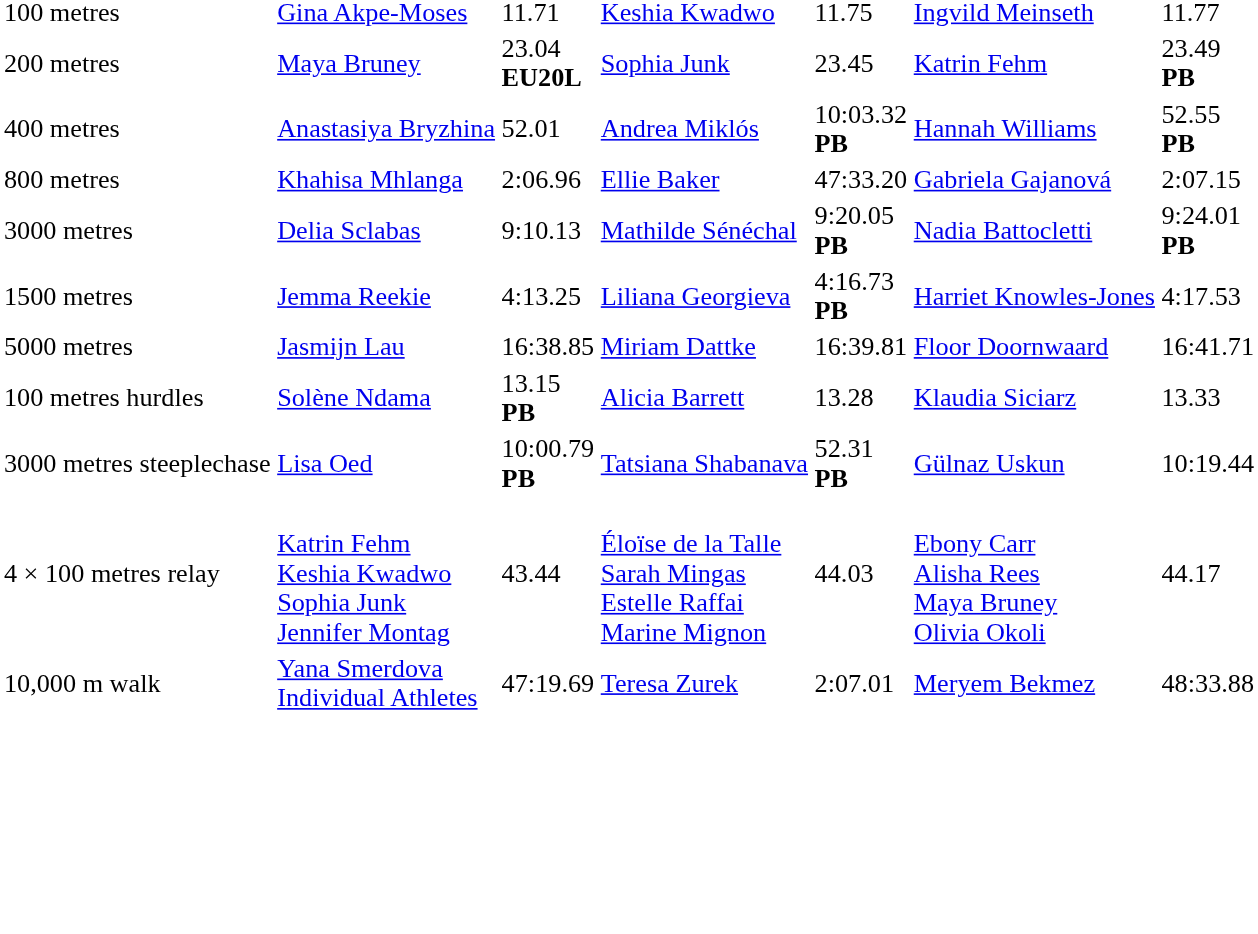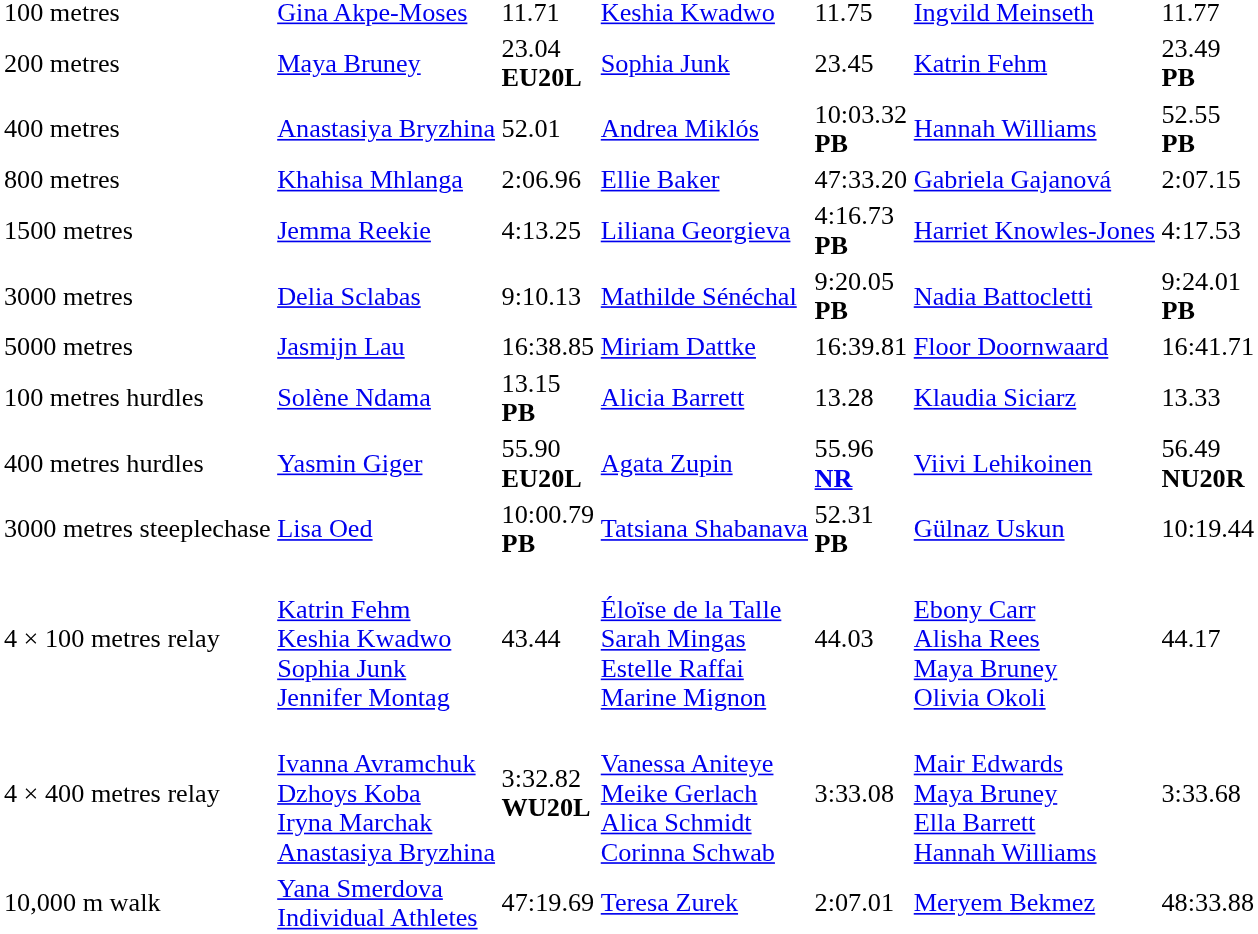 <table>
 <tr>
 <td>100 metres</td>
 <td><a href='#'>Gina Akpe-Moses</a><br></td>
 <td>11.71</td>
 <td><a href='#'>Keshia Kwadwo</a><br></td>
 <td>11.75</td>
 <td><a href='#'>Ingvild Meinseth</a><br></td>
 <td>11.77</td>
 </tr>
 <tr>
 <td>200 metres</td>
 <td><a href='#'>Maya Bruney</a><br></td>
 <td>23.04<br><strong>EU20L</strong></td>
 <td><a href='#'>Sophia Junk</a><br></td>
 <td>23.45</td>
 <td><a href='#'>Katrin Fehm</a><br></td>
 <td>23.49<br><strong>PB</strong></td>
 </tr>
 <tr>
 <td>400 metres</td>
 <td><a href='#'>Anastasiya Bryzhina</a><br></td>
 <td>52.01</td>
 <td><a href='#'>Andrea Miklós</a><br></td>
 <td>10:03.32<br><strong>PB</strong></td>
 <td><a href='#'>Hannah Williams</a><br></td>
 <td>52.55<br><strong>PB</strong></td>
 </tr>
 <tr>
 <td>800 metres</td>
 <td><a href='#'>Khahisa Mhlanga</a><br></td>
 <td>2:06.96</td>
 <td><a href='#'>Ellie Baker</a><br></td>
 <td>47:33.20</td>
 <td><a href='#'>Gabriela Gajanová</a><br></td>
 <td>2:07.15</td>
 </tr>
 <tr>
+<td>1500 metres</td>
+<td><a href='#'>Jemma Reekie</a><br></td>
+<td>4:13.25</td>
+<td><a href='#'>Liliana Georgieva</a><br></td>
+<td>4:16.73<br><strong>PB</strong></td>
+<td><a href='#'>Harriet Knowles-Jones</a><br></td>
+<td>4:17.53</td>
+</tr>
+<tr>
 <td>3000 metres</td>
 <td><a href='#'>Delia Sclabas</a><br></td>
 <td>9:10.13</td>
 <td><a href='#'>Mathilde Sénéchal</a><br></td>
 <td>9:20.05<br><strong>PB</strong></td>
 <td><a href='#'>Nadia Battocletti</a><br></td>
 <td>9:24.01<br><strong>PB</strong></td>
-</tr>
-<tr>
-<td>1500 metres</td>
-<td><a href='#'>Jemma Reekie</a><br></td>
-<td>4:13.25</td>
-<td><a href='#'>Liliana Georgieva</a><br></td>
-<td>4:16.73<br><strong>PB</strong></td>
-<td><a href='#'>Harriet Knowles-Jones</a><br></td>
-<td>4:17.53</td>
 </tr>
 <tr>
 <td>5000 metres</td>
 <td><a href='#'>Jasmijn Lau</a><br></td>
 <td>16:38.85</td>
 <td><a href='#'>Miriam Dattke</a><br></td>
 <td>16:39.81</td>
 <td><a href='#'>Floor Doornwaard</a><br></td>
 <td>16:41.71</td>
 </tr>
 <tr>
 <td>100 metres hurdles</td>
 <td><a href='#'>Solène Ndama</a><br></td>
 <td>13.15<br><strong>PB</strong></td>
 <td><a href='#'>Alicia Barrett</a><br></td>
 <td>13.28</td>
 <td><a href='#'>Klaudia Siciarz</a><br></td>
 <td>13.33</td>
 </tr>
 <tr>
+<td>400 metres hurdles</td>
+<td><a href='#'>Yasmin Giger</a><br></td>
+<td>55.90<br><strong>EU20L</strong></td>
+<td><a href='#'>Agata Zupin</a><br></td>
+<td>55.96<br><strong><a href='#'>NR</a></strong></td>
+<td><a href='#'>Viivi Lehikoinen</a><br></td>
+<td>56.49<br><strong>NU20R</strong></td>
+</tr>
+<tr>
 <td>3000 metres steeplechase</td>
 <td><a href='#'>Lisa Oed</a><br></td>
 <td>10:00.79<br><strong>PB</strong></td>
 <td><a href='#'>Tatsiana Shabanava</a><br></td>
 <td>52.31<br><strong>PB</strong></td>
 <td><a href='#'>Gülnaz Uskun</a><br></td>
 <td>10:19.44</td>
 </tr>
 <tr>
 <td>4 × 100 metres relay</td>
 <td><br><a href='#'>Katrin Fehm</a><br><a href='#'>Keshia Kwadwo</a><br><a href='#'>Sophia Junk</a><br><a href='#'>Jennifer Montag</a></td>
 <td>43.44</td>
 <td><br><a href='#'>Éloïse de la Talle</a><br><a href='#'>Sarah Mingas</a><br><a href='#'>Estelle Raffai</a><br><a href='#'>Marine Mignon</a></td>
 <td>44.03</td>
 <td><br><a href='#'>Ebony Carr</a><br><a href='#'>Alisha Rees</a><br><a href='#'>Maya Bruney</a><br><a href='#'>Olivia Okoli</a></td>
 <td>44.17</td>
 </tr>
 <tr>
+<td>4 × 400 metres relay</td>
+<td><br><a href='#'>Ivanna Avramchuk</a><br><a href='#'>Dzhoys Koba</a><br><a href='#'>Iryna Marchak</a><br><a href='#'>Anastasiya Bryzhina</a></td>
+<td>3:32.82<br><strong>WU20L</strong></td>
+<td><br><a href='#'>Vanessa Aniteye</a><br><a href='#'>Meike Gerlach</a><br><a href='#'>Alica Schmidt</a><br><a href='#'>Corinna Schwab</a></td>
+<td>3:33.08</td>
+<td><br><a href='#'>Mair Edwards</a><br><a href='#'>Maya Bruney</a><br><a href='#'>Ella Barrett</a><br><a href='#'>Hannah Williams</a></td>
+<td>3:33.68</td>
+</tr>
+<tr>
 <td>10,000 m walk</td>
 <td><a href='#'>Yana Smerdova</a><br> <a href='#'>Individual Athletes</a></td>
 <td>47:19.69</td>
 <td><a href='#'>Teresa Zurek</a><br></td>
 <td>2:07.01</td>
 <td><a href='#'>Meryem Bekmez</a><br></td>
 <td>48:33.88<br><strong></strong></td>
 </tr>
 </table>
